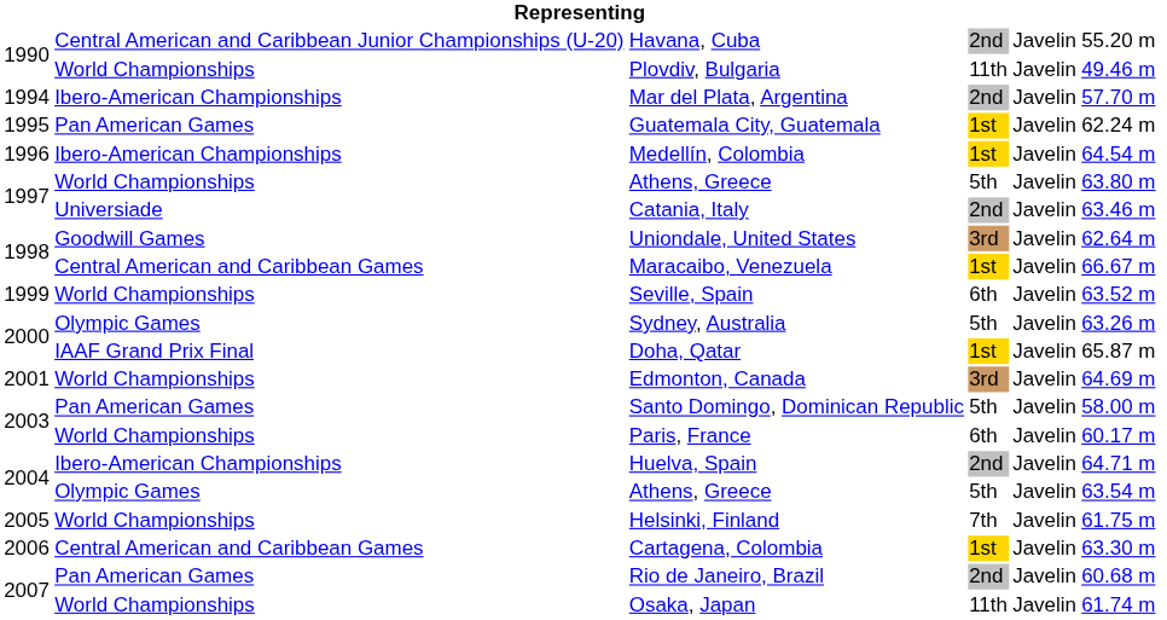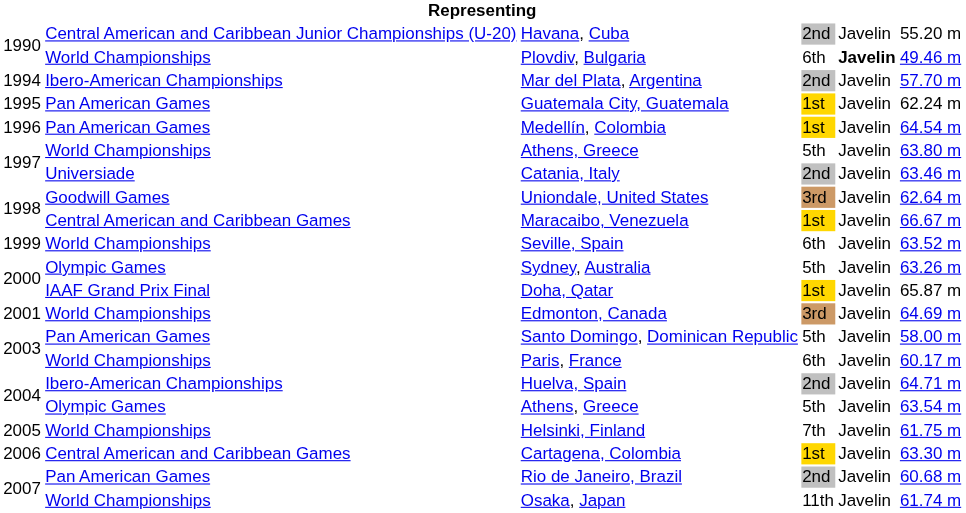 <table>
 <tr>
 <th colspan="6">Representing </th>
 </tr>
 <tr>
 <td rowspan=2>1990</td>
 <td><a href='#'>Central American and Caribbean Junior Championships (U-20)</a></td>
 <td><a href='#'>Havana</a>, <a href='#'>Cuba</a></td>
 <td bgcolor=silver>2nd</td>
 <td>Javelin</td>
 <td>55.20 m</td>
 </tr>
 <tr>
 <td><a href='#'>World Championships</a></td>
 <td><a href='#'>Plovdiv</a>, <a href='#'>Bulgaria</a></td>
-<td>11th</td>
-<td>Javelin</td>
+<td>6th</td>
+<td><strong>Javelin</strong></td>
 <td><a href='#'>49.46 m</a></td>
 </tr>
 <tr>
 <td>1994</td>
 <td><a href='#'>Ibero-American Championships</a></td>
 <td><a href='#'>Mar del Plata</a>, <a href='#'>Argentina</a></td>
 <td bgcolor=silver>2nd</td>
 <td>Javelin</td>
 <td><a href='#'>57.70 m</a></td>
 </tr>
 <tr>
 <td>1995</td>
 <td><a href='#'>Pan American Games</a></td>
 <td><a href='#'>Guatemala City, Guatemala</a></td>
 <td bgcolor=gold>1st</td>
 <td>Javelin</td>
 <td>62.24 m</td>
 </tr>
 <tr>
 <td>1996</td>
-<td><a href='#'>Ibero-American Championships</a></td>
+<td><a href='#'>Pan American Games</a></td>
 <td><a href='#'>Medellín</a>, <a href='#'>Colombia</a></td>
 <td bgcolor=gold>1st</td>
 <td>Javelin</td>
 <td><a href='#'>64.54 m</a></td>
 </tr>
 <tr>
 <td rowspan=2>1997</td>
 <td><a href='#'>World Championships</a></td>
 <td><a href='#'>Athens, Greece</a></td>
 <td>5th</td>
 <td>Javelin</td>
 <td><a href='#'>63.80 m</a></td>
 </tr>
 <tr>
 <td><a href='#'>Universiade</a></td>
 <td><a href='#'>Catania, Italy</a></td>
 <td bgcolor=silver>2nd</td>
 <td>Javelin</td>
 <td><a href='#'>63.46 m</a></td>
 </tr>
 <tr>
 <td rowspan=2>1998</td>
 <td><a href='#'>Goodwill Games</a></td>
 <td><a href='#'>Uniondale, United States</a></td>
 <td bgcolor=cc9966>3rd</td>
 <td>Javelin</td>
 <td><a href='#'>62.64 m</a></td>
 </tr>
 <tr>
 <td><a href='#'>Central American and Caribbean Games</a></td>
 <td><a href='#'>Maracaibo, Venezuela</a></td>
 <td bgcolor=gold>1st</td>
 <td>Javelin</td>
 <td><a href='#'>66.67 m</a></td>
 </tr>
 <tr>
 <td>1999</td>
 <td><a href='#'>World Championships</a></td>
 <td><a href='#'>Seville, Spain</a></td>
 <td>6th</td>
 <td>Javelin</td>
 <td><a href='#'>63.52 m</a></td>
 </tr>
 <tr>
 <td rowspan = "2">2000</td>
 <td><a href='#'>Olympic Games</a></td>
 <td><a href='#'>Sydney</a>, <a href='#'>Australia</a></td>
 <td>5th</td>
 <td>Javelin</td>
 <td><a href='#'>63.26 m</a></td>
 </tr>
 <tr>
 <td><a href='#'>IAAF Grand Prix Final</a></td>
 <td><a href='#'>Doha, Qatar</a></td>
 <td bgcolor="gold">1st</td>
 <td>Javelin</td>
 <td>65.87 m</td>
 </tr>
 <tr>
 <td>2001</td>
 <td><a href='#'>World Championships</a></td>
 <td><a href='#'>Edmonton, Canada</a></td>
 <td bgcolor="cc9966">3rd</td>
 <td>Javelin</td>
 <td><a href='#'>64.69 m</a></td>
 </tr>
 <tr>
 <td rowspan = "2">2003</td>
 <td><a href='#'>Pan American Games</a></td>
 <td><a href='#'>Santo Domingo</a>, <a href='#'>Dominican Republic</a></td>
 <td>5th</td>
 <td>Javelin</td>
 <td><a href='#'>58.00 m</a></td>
 </tr>
 <tr>
 <td><a href='#'>World Championships</a></td>
 <td><a href='#'>Paris</a>, <a href='#'>France</a></td>
 <td>6th</td>
 <td>Javelin</td>
 <td><a href='#'>60.17 m</a></td>
 </tr>
 <tr>
 <td rowspan=2>2004</td>
 <td><a href='#'>Ibero-American Championships</a></td>
 <td><a href='#'>Huelva, Spain</a></td>
 <td bgcolor=silver>2nd</td>
 <td>Javelin</td>
 <td><a href='#'>64.71 m</a></td>
 </tr>
 <tr>
 <td><a href='#'>Olympic Games</a></td>
 <td><a href='#'>Athens</a>, <a href='#'>Greece</a></td>
 <td>5th</td>
 <td>Javelin</td>
 <td><a href='#'>63.54 m</a></td>
 </tr>
 <tr>
 <td>2005</td>
 <td><a href='#'>World Championships</a></td>
 <td><a href='#'>Helsinki, Finland</a></td>
 <td>7th</td>
 <td>Javelin</td>
 <td><a href='#'>61.75 m</a></td>
 </tr>
 <tr>
 <td>2006</td>
 <td><a href='#'>Central American and Caribbean Games</a></td>
 <td><a href='#'>Cartagena, Colombia</a></td>
 <td bgcolor="gold">1st</td>
 <td>Javelin</td>
 <td><a href='#'>63.30 m</a></td>
 </tr>
 <tr>
 <td rowspan = "2">2007</td>
 <td><a href='#'>Pan American Games</a></td>
 <td><a href='#'>Rio de Janeiro, Brazil</a></td>
 <td bgcolor="silver">2nd</td>
 <td>Javelin</td>
 <td><a href='#'>60.68 m</a></td>
 </tr>
 <tr>
 <td><a href='#'>World Championships</a></td>
 <td><a href='#'>Osaka</a>, <a href='#'>Japan</a></td>
 <td>11th</td>
 <td>Javelin</td>
 <td><a href='#'>61.74 m</a></td>
 </tr>
 </table>
